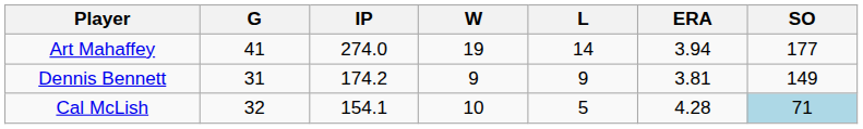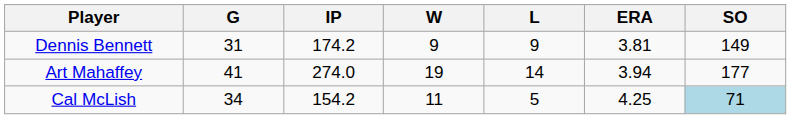 <table class="wikitable sortable">
 <tr>
 <th bgcolor="#DDDDFF" width="16%">Player</th>
 <th bgcolor="#DDDDFF" width="9%">G</th>
 <th bgcolor="#DDDDFF" width="9%">IP</th>
 <th bgcolor="#DDDDFF" width="9%">W</th>
 <th bgcolor="#DDDDFF" width="9%">L</th>
 <th bgcolor="#DDDDFF" width="9%">ERA</th>
 <th bgcolor="#DDDDFF" width="9%">SO</th>
 </tr>
 <tr align="center">
+<td><a href='#'>Dennis Bennett</a></td>
+<td>31</td>
+<td>174.2</td>
+<td>9</td>
+<td>9</td>
+<td>3.81</td>
+<td>149</td>
+</tr>
+<tr align="center">
 <td><a href='#'>Art Mahaffey</a></td>
 <td>41</td>
 <td>274.0</td>
 <td>19</td>
 <td>14</td>
 <td>3.94</td>
 <td>177</td>
 </tr>
 <tr align="center">
-<td><a href='#'>Dennis Bennett</a></td>
-<td>31</td>
-<td>174.2</td>
-<td>9</td>
-<td>9</td>
-<td>3.81</td>
-<td>149</td>
-</tr>
-<tr align="center">
 <td><a href='#'>Cal McLish</a></td>
-<td>32</td>
-<td>154.1</td>
-<td>10</td>
+<td>34</td>
+<td>154.2</td>
+<td>11</td>
 <td>5</td>
-<td>4.28</td>
+<td>4.25</td>
 <td style="background: lightblue;">71</td>
 </tr>
 </table>
